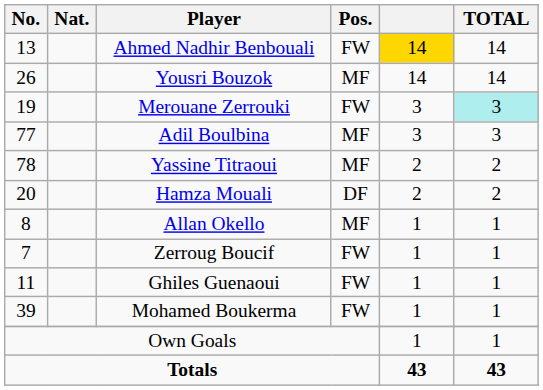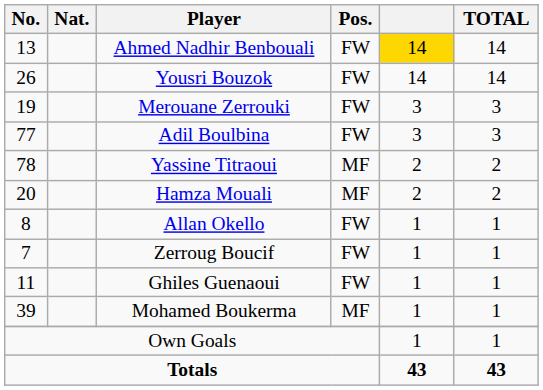 <table class="wikitable sortable alternance"  style="font-size:85%; text-align:center; line-height:14px; width:60%;">
 <tr>
 <th width=10>No.</th>
 <th width=10>Nat.</th>
 <th width=140>Player</th>
 <th width=10>Pos.</th>
 <th width=40></th>
 <th width=10>TOTAL</th>
 </tr>
 <tr>
 <td>13</td>
 <td></td>
 <td><a href='#'>Ahmed Nadhir Benbouali</a></td>
 <td>FW</td>
 <td style="background: gold;">14</td>
 <td>14</td>
 </tr>
 <tr>
 <td>26</td>
 <td></td>
 <td><a href='#'>Yousri Bouzok</a></td>
-<td>MF</td>
+<td>FW</td>
 <td>14</td>
 <td>14</td>
 </tr>
 <tr>
 <td>19</td>
 <td></td>
 <td><a href='#'>Merouane Zerrouki</a></td>
 <td>FW</td>
 <td>3</td>
-<td style="background: paleturquoise;">3</td>
+<td>3</td>
 </tr>
 <tr>
 <td>77</td>
 <td></td>
 <td><a href='#'>Adil Boulbina</a></td>
-<td>MF</td>
+<td>FW</td>
 <td>3</td>
 <td>3</td>
 </tr>
 <tr>
 <td>78</td>
 <td></td>
 <td><a href='#'>Yassine Titraoui</a></td>
 <td>MF</td>
 <td>2</td>
 <td>2</td>
 </tr>
 <tr>
 <td>20</td>
 <td></td>
 <td><a href='#'>Hamza Mouali</a></td>
-<td>DF</td>
+<td>MF</td>
 <td>2</td>
 <td>2</td>
 </tr>
 <tr>
 <td>8</td>
 <td></td>
 <td><a href='#'>Allan Okello</a></td>
-<td>MF</td>
+<td>FW</td>
 <td>1</td>
 <td>1</td>
 </tr>
 <tr>
 <td>7</td>
 <td></td>
 <td>Zerroug Boucif</td>
 <td>FW</td>
 <td>1</td>
 <td>1</td>
 </tr>
 <tr>
 <td>11</td>
 <td></td>
 <td>Ghiles Guenaoui</td>
 <td>FW</td>
 <td>1</td>
 <td>1</td>
 </tr>
 <tr>
 <td>39</td>
 <td></td>
 <td>Mohamed Boukerma</td>
-<td>FW</td>
+<td>MF</td>
 <td>1</td>
 <td>1</td>
 </tr>
 <tr>
 </tr>
 <tr class="sortbottom">
 <td colspan="4">Own Goals</td>
 <td>1</td>
 <td>1</td>
 </tr>
 <tr class="sortbottom">
 <td colspan="4"><strong>Totals</strong></td>
 <td><strong>43</strong></td>
 <td><strong>43</strong></td>
 </tr>
 </table>
